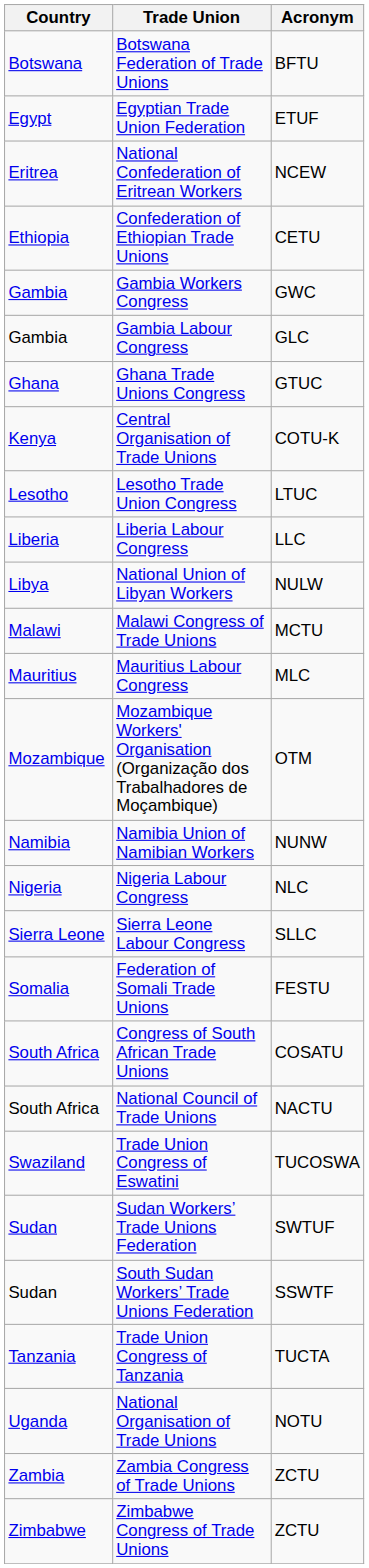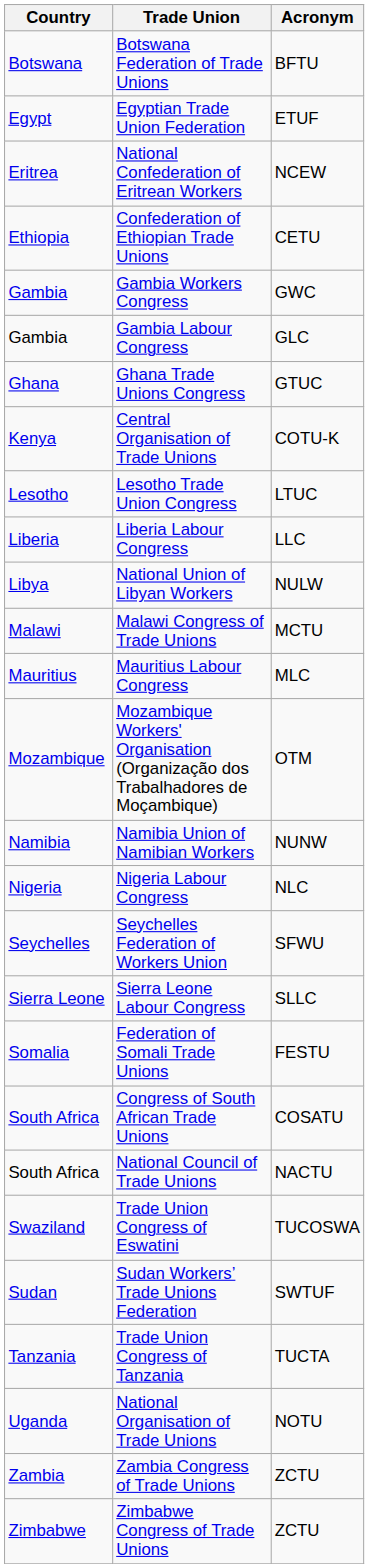 <table class="wikitable" style="width: 55%;">
 <tr>
 <th style="width:30%">Country</th>
 <th>Trade Union</th>
 <th style="width:10%">Acronym</th>
 </tr>
 <tr>
 <td><a href='#'>Botswana</a></td>
 <td><a href='#'>Botswana Federation of Trade Unions</a></td>
 <td>BFTU</td>
 </tr>
 <tr>
 <td><a href='#'>Egypt</a></td>
 <td><a href='#'>Egyptian Trade Union Federation</a></td>
 <td>ETUF</td>
 </tr>
 <tr>
 <td><a href='#'>Eritrea</a></td>
 <td><a href='#'>National Confederation of Eritrean Workers</a></td>
 <td>NCEW</td>
 </tr>
 <tr>
 <td><a href='#'>Ethiopia</a></td>
 <td><a href='#'>Confederation of Ethiopian Trade Unions</a></td>
 <td>CETU</td>
 </tr>
 <tr>
 <td><a href='#'>Gambia</a></td>
 <td><a href='#'>Gambia Workers Congress</a></td>
 <td>GWC</td>
 </tr>
 <tr>
 <td>Gambia</td>
 <td><a href='#'>Gambia Labour Congress</a></td>
 <td>GLC</td>
 </tr>
 <tr>
 <td><a href='#'>Ghana</a></td>
 <td><a href='#'>Ghana Trade Unions Congress</a></td>
 <td>GTUC</td>
 </tr>
 <tr>
 <td><a href='#'>Kenya</a></td>
 <td><a href='#'>Central Organisation of Trade Unions</a></td>
 <td>COTU-K</td>
 </tr>
 <tr>
 <td><a href='#'>Lesotho</a></td>
 <td><a href='#'>Lesotho Trade Union Congress</a></td>
 <td>LTUC</td>
 </tr>
 <tr>
 <td><a href='#'>Liberia</a></td>
 <td><a href='#'>Liberia Labour Congress</a></td>
 <td>LLC</td>
 </tr>
 <tr>
 <td><a href='#'>Libya</a></td>
 <td><a href='#'>National Union of Libyan Workers</a></td>
 <td>NULW</td>
 </tr>
 <tr>
 <td><a href='#'>Malawi</a></td>
 <td><a href='#'>Malawi Congress of Trade Unions</a></td>
 <td>MCTU</td>
 </tr>
 <tr>
 <td><a href='#'>Mauritius</a></td>
 <td><a href='#'>Mauritius Labour Congress</a></td>
 <td>MLC</td>
 </tr>
 <tr>
 <td><a href='#'>Mozambique</a></td>
 <td><a href='#'>Mozambique Workers' Organisation</a> (Organização dos Trabalhadores de Moçambique)</td>
 <td>OTM</td>
 </tr>
 <tr>
 <td><a href='#'>Namibia</a></td>
 <td><a href='#'>Namibia Union of Namibian Workers</a></td>
 <td>NUNW</td>
 </tr>
 <tr>
 <td><a href='#'>Nigeria</a></td>
 <td><a href='#'>Nigeria Labour Congress</a></td>
 <td>NLC</td>
 </tr>
 <tr>
+<td><a href='#'>Seychelles</a></td>
+<td><a href='#'>Seychelles Federation of Workers Union</a></td>
+<td>SFWU</td>
+</tr>
+<tr>
 <td><a href='#'>Sierra Leone</a></td>
 <td><a href='#'>Sierra Leone Labour Congress</a></td>
 <td>SLLC</td>
 </tr>
 <tr>
 <td><a href='#'>Somalia</a></td>
 <td><a href='#'>Federation of Somali Trade Unions</a></td>
 <td>FESTU</td>
 </tr>
 <tr>
 <td><a href='#'>South Africa</a></td>
 <td><a href='#'>Congress of South African Trade Unions</a></td>
 <td>COSATU</td>
 </tr>
 <tr>
 <td>South Africa</td>
 <td><a href='#'>National Council of Trade Unions</a></td>
 <td>NACTU</td>
 </tr>
 <tr>
 <td><a href='#'>Swaziland</a></td>
 <td><a href='#'>Trade Union Congress of Eswatini</a></td>
 <td>TUCOSWA</td>
 </tr>
 <tr>
 <td><a href='#'>Sudan</a></td>
 <td><a href='#'>Sudan Workers’ Trade Unions Federation</a></td>
 <td>SWTUF</td>
 </tr>
 <tr>
-<td>Sudan</td>
-<td><a href='#'>South Sudan Workers’ Trade Unions Federation</a></td>
-<td>SSWTF</td>
-</tr>
-<tr>
 <td><a href='#'>Tanzania</a></td>
 <td><a href='#'>Trade Union Congress of Tanzania</a></td>
 <td>TUCTA</td>
 </tr>
 <tr>
 <td><a href='#'>Uganda</a></td>
 <td><a href='#'>National Organisation of Trade Unions</a></td>
 <td>NOTU</td>
 </tr>
 <tr>
 <td><a href='#'>Zambia</a></td>
 <td><a href='#'>Zambia Congress of Trade Unions</a></td>
 <td>ZCTU</td>
 </tr>
 <tr>
 <td><a href='#'>Zimbabwe</a></td>
 <td><a href='#'>Zimbabwe Congress of Trade Unions</a></td>
 <td>ZCTU</td>
 </tr>
 </table>
